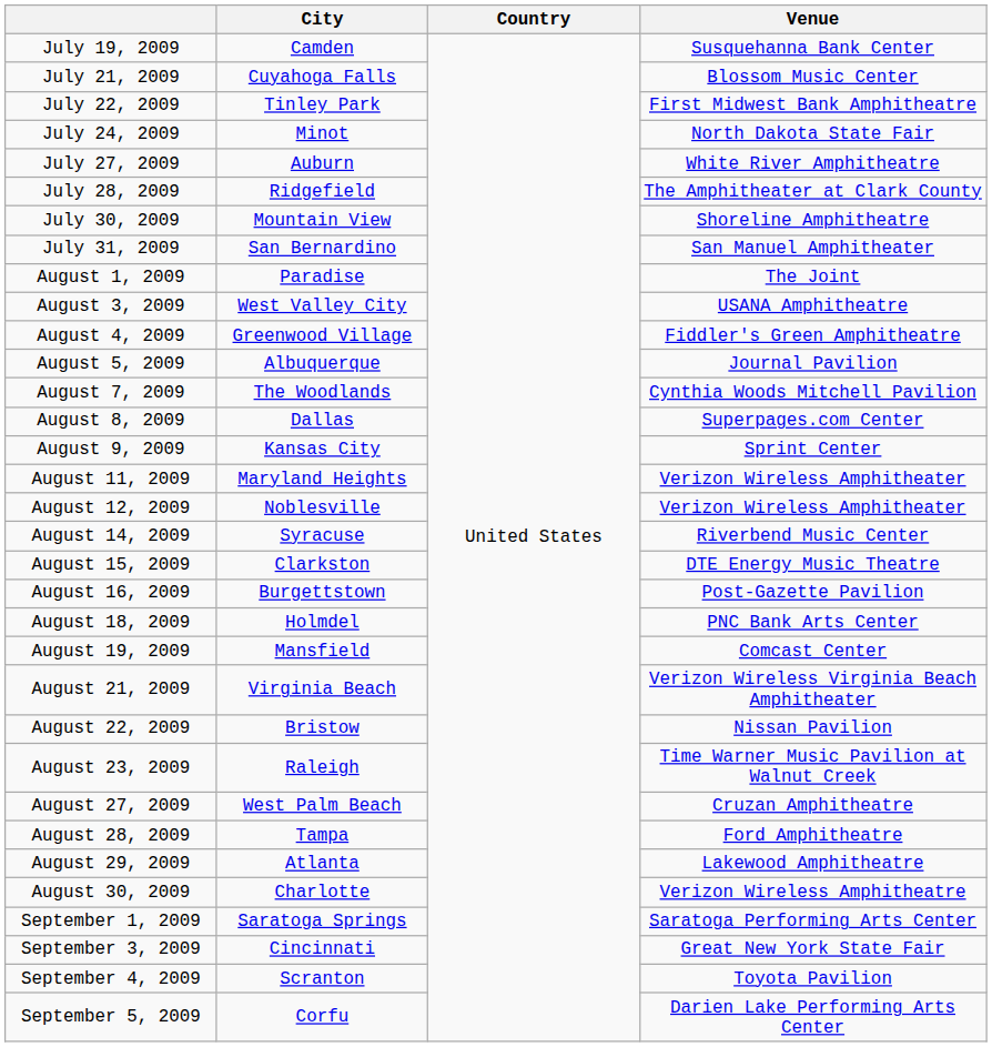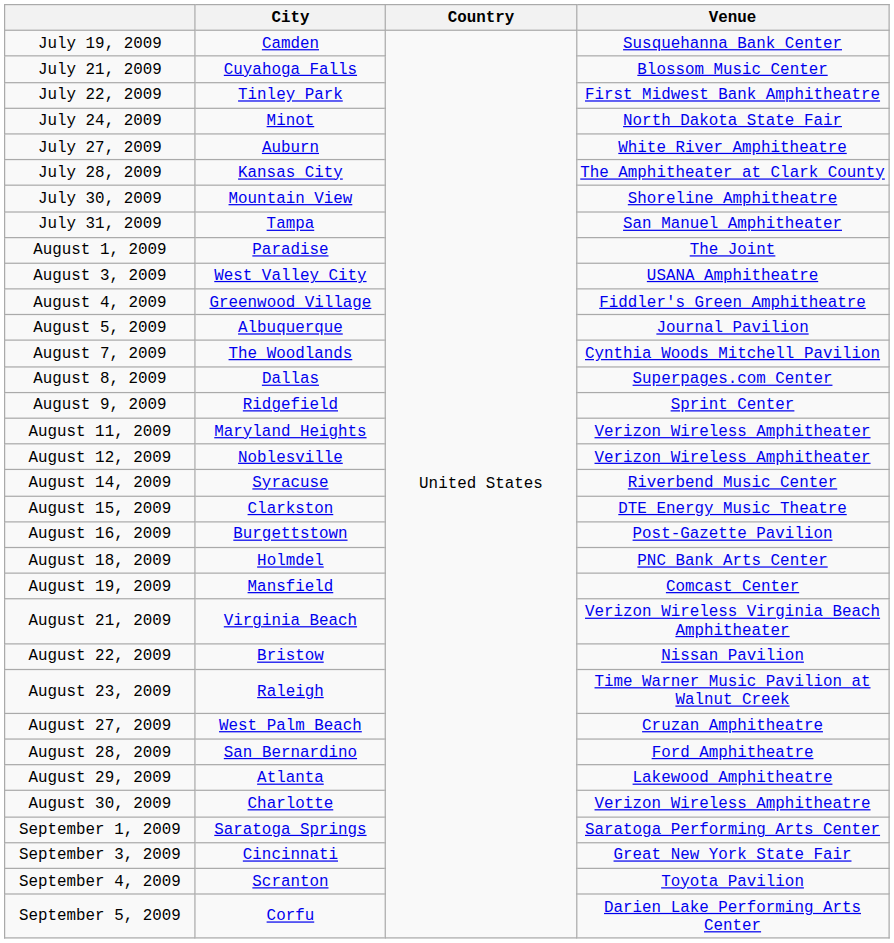 <table class="wikitable" style="text-align:center">
 <tr>
 <th style="width:150px;"></th>
 <th style="width:150px;">City</th>
 <th style="width:150px;">Country</th>
 <th style="width:250px;">Venue</th>
 </tr>
 <tr>
 <td>July 19, 2009</td>
 <td><a href='#'>Camden</a></td>
 <td rowspan="33">United States</td>
 <td><a href='#'>Susquehanna Bank Center</a></td>
 </tr>
 <tr>
 <td>July 21, 2009</td>
 <td><a href='#'>Cuyahoga Falls</a></td>
 <td><a href='#'>Blossom Music Center</a></td>
 </tr>
 <tr>
 <td>July 22, 2009</td>
 <td><a href='#'>Tinley Park</a></td>
 <td><a href='#'>First Midwest Bank Amphitheatre</a></td>
 </tr>
 <tr>
 <td>July 24, 2009</td>
 <td><a href='#'>Minot</a></td>
 <td><a href='#'>North Dakota State Fair</a></td>
 </tr>
 <tr>
 <td>July 27, 2009</td>
 <td><a href='#'>Auburn</a></td>
 <td><a href='#'>White River Amphitheatre</a></td>
 </tr>
 <tr>
 <td>July 28, 2009</td>
-<td><a href='#'>Ridgefield</a></td>
+<td><a href='#'>Kansas City</a></td>
 <td><a href='#'>The Amphitheater at Clark County</a></td>
 </tr>
 <tr>
 <td>July 30, 2009</td>
 <td><a href='#'>Mountain View</a></td>
 <td><a href='#'>Shoreline Amphitheatre</a></td>
 </tr>
 <tr>
 <td>July 31, 2009</td>
-<td><a href='#'>San Bernardino</a></td>
+<td><a href='#'>Tampa</a></td>
 <td><a href='#'>San Manuel Amphitheater</a></td>
 </tr>
 <tr>
 <td>August 1, 2009</td>
 <td><a href='#'>Paradise</a></td>
 <td><a href='#'>The Joint</a></td>
 </tr>
 <tr>
 <td>August 3, 2009</td>
 <td><a href='#'>West Valley City</a></td>
 <td><a href='#'>USANA Amphitheatre</a></td>
 </tr>
 <tr>
 <td>August 4, 2009</td>
 <td><a href='#'>Greenwood Village</a></td>
 <td><a href='#'>Fiddler's Green Amphitheatre</a></td>
 </tr>
 <tr>
 <td>August 5, 2009</td>
 <td><a href='#'>Albuquerque</a></td>
 <td><a href='#'>Journal Pavilion</a></td>
 </tr>
 <tr>
 <td>August 7, 2009</td>
 <td><a href='#'>The Woodlands</a></td>
 <td><a href='#'>Cynthia Woods Mitchell Pavilion</a></td>
 </tr>
 <tr>
 <td>August 8, 2009</td>
 <td><a href='#'>Dallas</a></td>
 <td><a href='#'>Superpages.com Center</a></td>
 </tr>
 <tr>
 <td>August 9, 2009</td>
-<td><a href='#'>Kansas City</a></td>
+<td><a href='#'>Ridgefield</a></td>
 <td><a href='#'>Sprint Center</a></td>
 </tr>
 <tr>
 <td>August 11, 2009</td>
 <td><a href='#'>Maryland Heights</a></td>
 <td><a href='#'>Verizon Wireless Amphitheater</a></td>
 </tr>
 <tr>
 <td>August 12, 2009</td>
 <td><a href='#'>Noblesville</a></td>
 <td><a href='#'>Verizon Wireless Amphitheater</a></td>
 </tr>
 <tr>
 <td>August 14, 2009</td>
 <td><a href='#'>Syracuse</a></td>
 <td><a href='#'>Riverbend Music Center</a></td>
 </tr>
 <tr>
 <td>August 15, 2009</td>
 <td><a href='#'>Clarkston</a></td>
 <td><a href='#'>DTE Energy Music Theatre</a></td>
 </tr>
 <tr>
 <td>August 16, 2009</td>
 <td><a href='#'>Burgettstown</a></td>
 <td><a href='#'>Post-Gazette Pavilion</a></td>
 </tr>
 <tr>
 <td>August 18, 2009</td>
 <td><a href='#'>Holmdel</a></td>
 <td><a href='#'>PNC Bank Arts Center</a></td>
 </tr>
 <tr>
 <td>August 19, 2009</td>
 <td><a href='#'>Mansfield</a></td>
 <td><a href='#'>Comcast Center</a></td>
 </tr>
 <tr>
 <td>August 21, 2009</td>
 <td><a href='#'>Virginia Beach</a></td>
 <td><a href='#'>Verizon Wireless Virginia Beach Amphitheater</a></td>
 </tr>
 <tr>
 <td>August 22, 2009</td>
 <td><a href='#'>Bristow</a></td>
 <td><a href='#'>Nissan Pavilion</a></td>
 </tr>
 <tr>
 <td>August 23, 2009</td>
 <td><a href='#'>Raleigh</a></td>
 <td><a href='#'>Time Warner Music Pavilion at Walnut Creek</a></td>
 </tr>
 <tr>
 <td>August 27, 2009</td>
 <td><a href='#'>West Palm Beach</a></td>
 <td><a href='#'>Cruzan Amphitheatre</a></td>
 </tr>
 <tr>
 <td>August 28, 2009</td>
-<td><a href='#'>Tampa</a></td>
+<td><a href='#'>San Bernardino</a></td>
 <td><a href='#'>Ford Amphitheatre</a></td>
 </tr>
 <tr>
 <td>August 29, 2009</td>
 <td><a href='#'>Atlanta</a></td>
 <td><a href='#'>Lakewood Amphitheatre</a></td>
 </tr>
 <tr>
 <td>August 30, 2009</td>
 <td><a href='#'>Charlotte</a></td>
 <td><a href='#'>Verizon Wireless Amphitheatre</a></td>
 </tr>
 <tr>
 <td>September 1, 2009</td>
 <td><a href='#'>Saratoga Springs</a></td>
 <td><a href='#'>Saratoga Performing Arts Center</a></td>
 </tr>
 <tr>
 <td>September 3, 2009</td>
 <td><a href='#'>Cincinnati</a></td>
 <td><a href='#'>Great New York State Fair</a></td>
 </tr>
 <tr>
 <td>September 4, 2009</td>
 <td><a href='#'>Scranton</a></td>
 <td><a href='#'>Toyota Pavilion</a></td>
 </tr>
 <tr>
 <td>September 5, 2009</td>
 <td><a href='#'>Corfu</a></td>
 <td><a href='#'>Darien Lake Performing Arts Center</a></td>
 </tr>
 </table>
